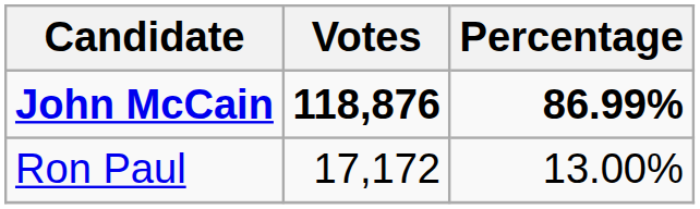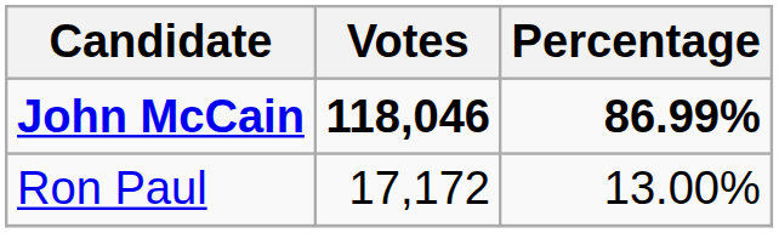 <table class="wikitable" style="text-align:right;">
 <tr>
 <th>Candidate</th>
 <th>Votes</th>
 <th>Percentage</th>
 </tr>
 <tr>
 <td style="text-align:left;"><strong><a href='#'>John McCain</a></strong></td>
-<td><strong>118,876</strong></td>
+<td><strong>118,046</strong></td>
 <td><strong>86.99%</strong></td>
 </tr>
 <tr>
 <td style="text-align:left;"><a href='#'>Ron Paul</a></td>
 <td>17,172</td>
 <td>13.00%</td>
 </tr>
 <tr>
 </tr>
 </table>
